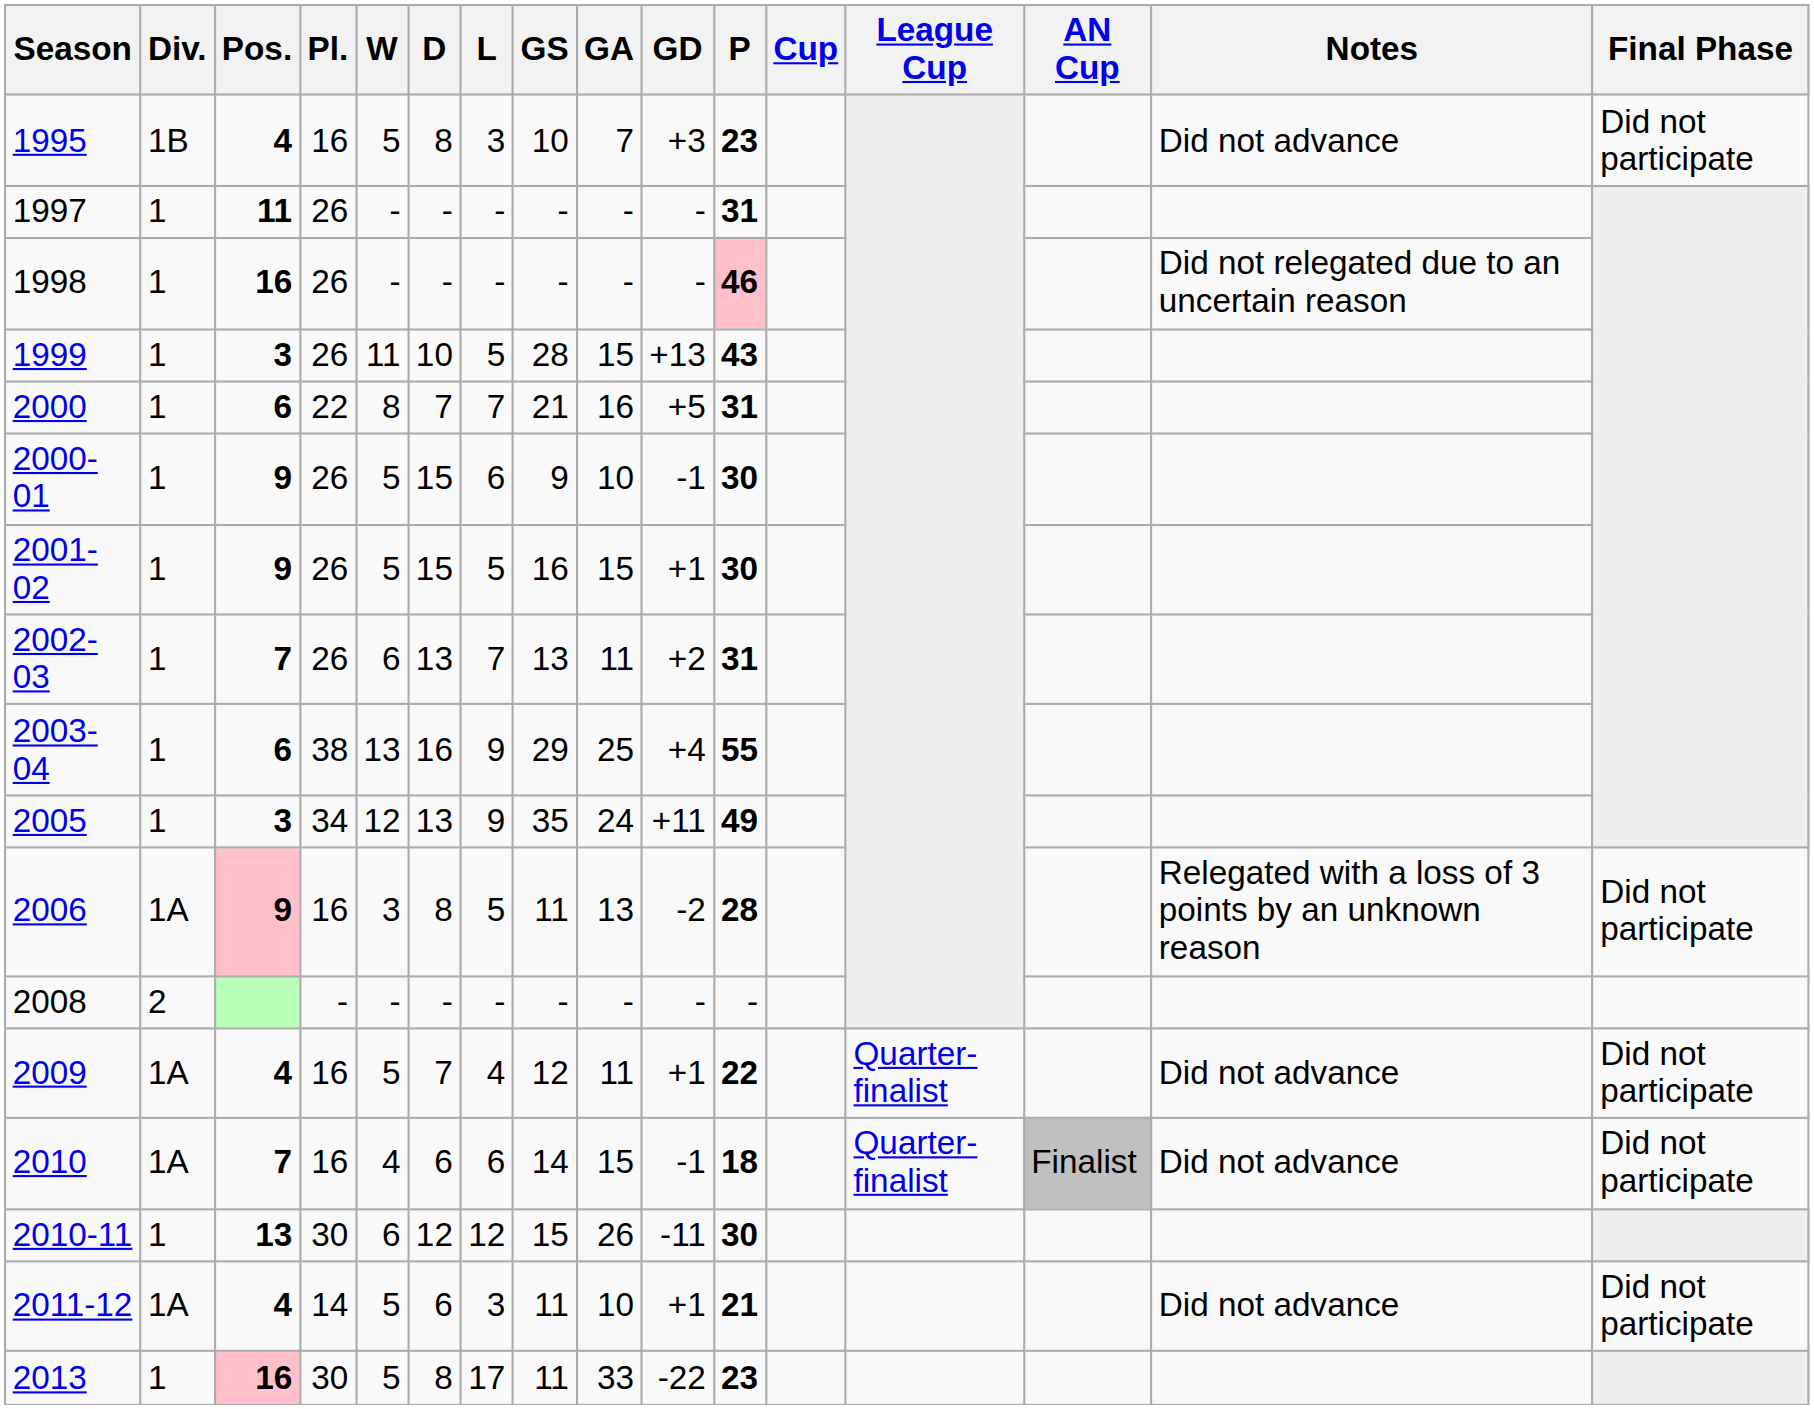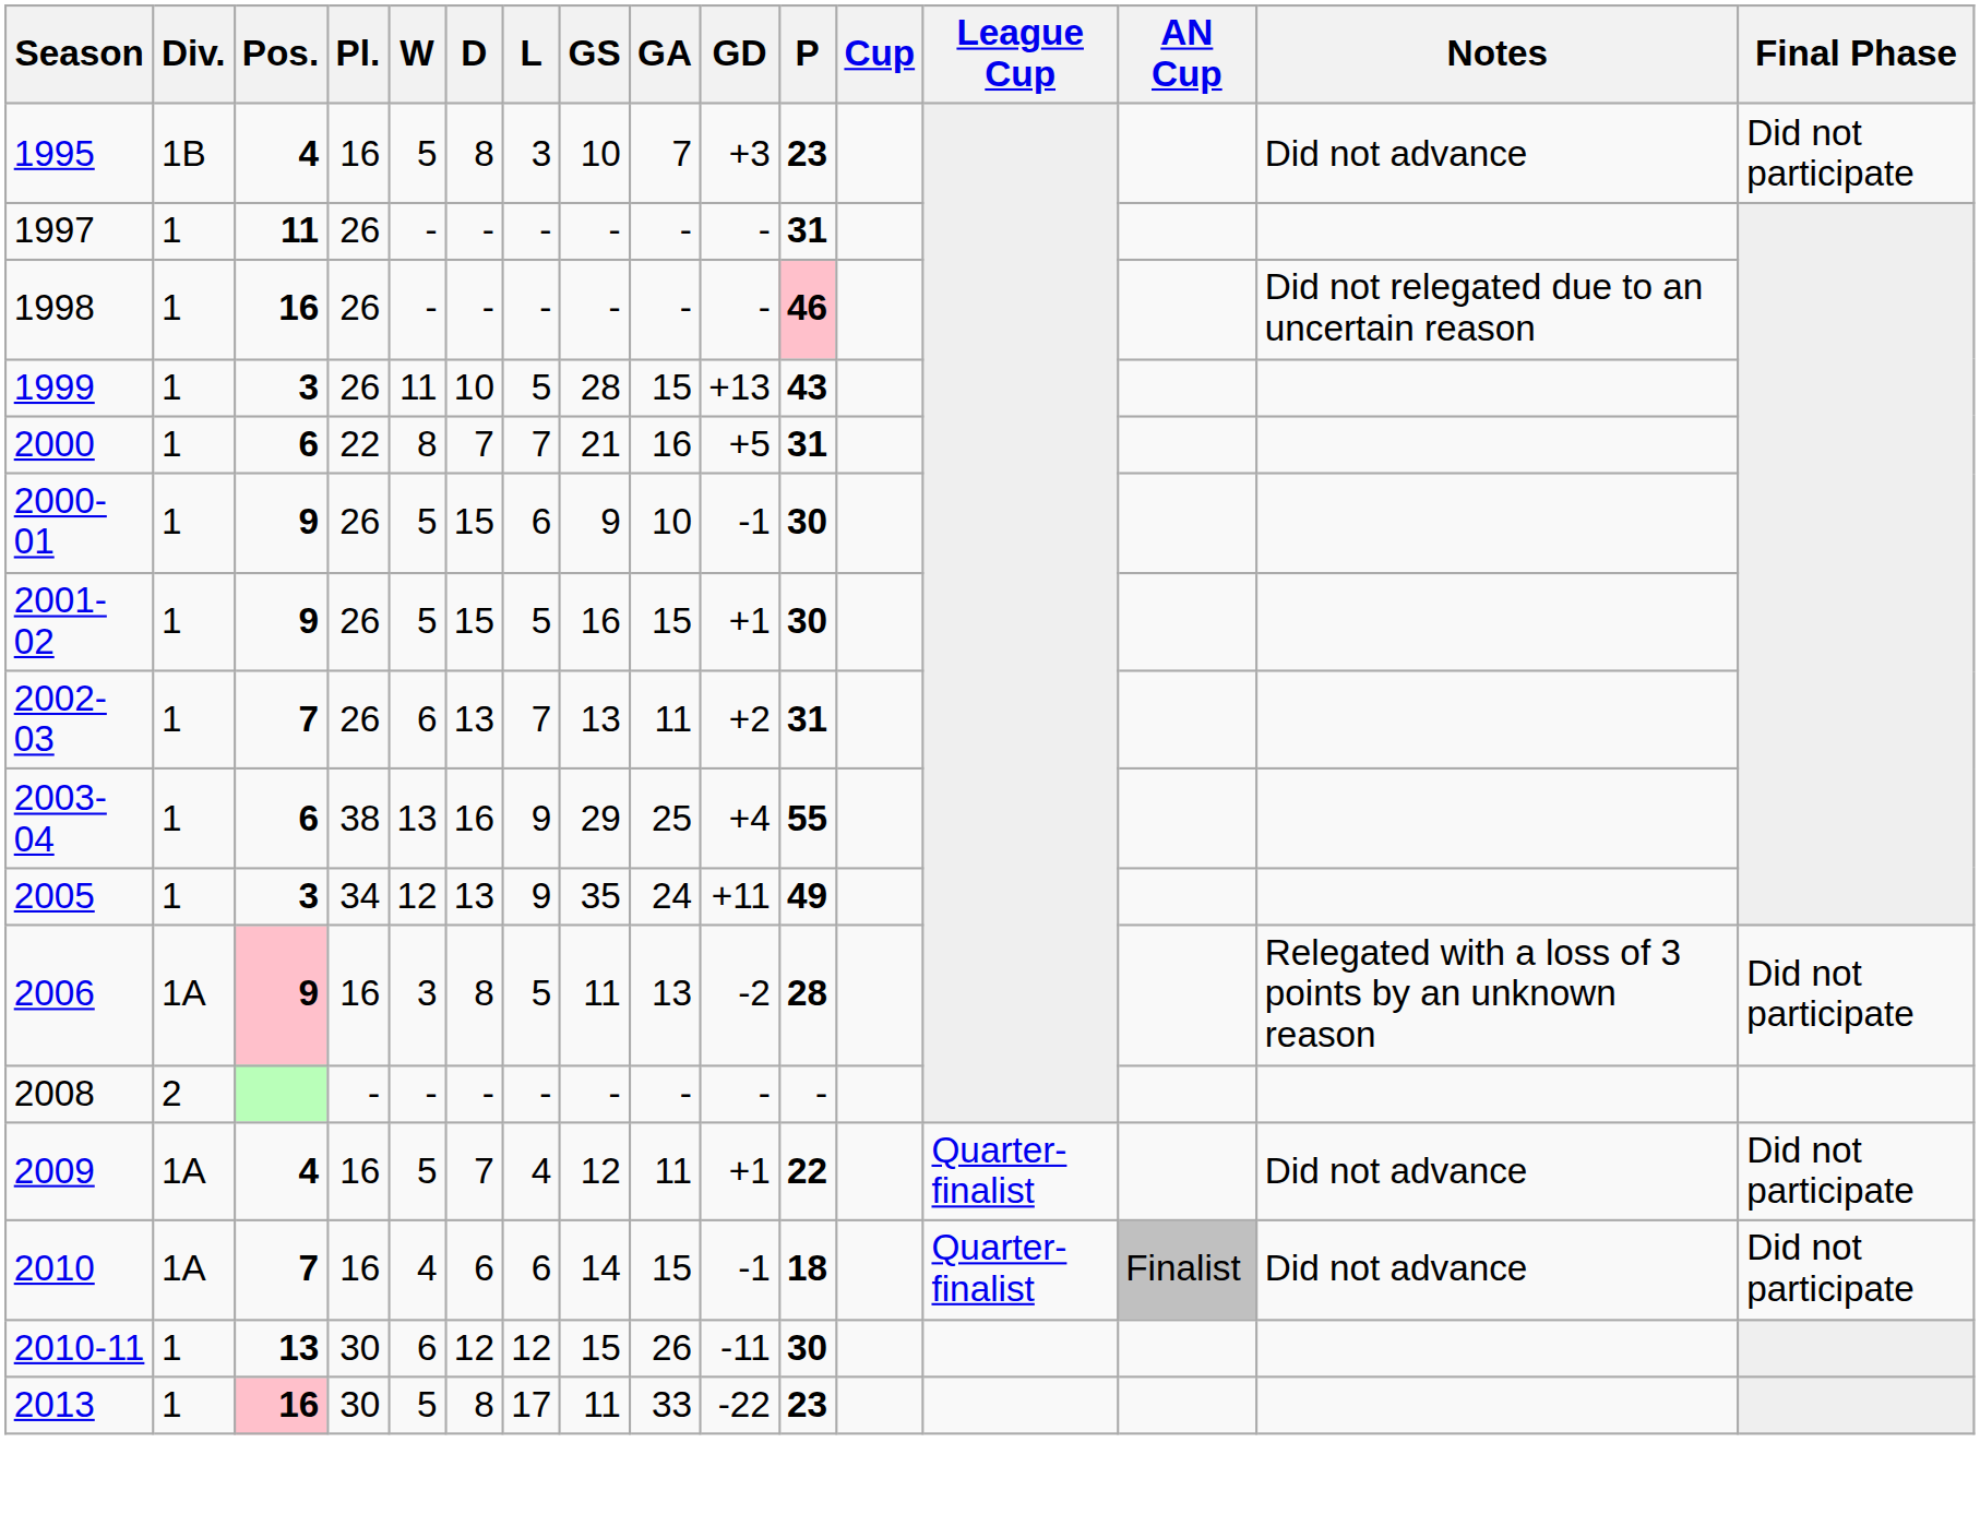 <table class="wikitable">
 <tr style="background:#efefef;">
 <th>Season</th>
 <th>Div.</th>
 <th>Pos.</th>
 <th>Pl.</th>
 <th>W</th>
 <th>D</th>
 <th>L</th>
 <th>GS</th>
 <th>GA</th>
 <th>GD</th>
 <th>P</th>
 <th><a href='#'>Cup</a></th>
 <th><a href='#'>League Cup</a></th>
 <th><a href='#'>AN Cup</a></th>
 <th>Notes</th>
 <th>Final Phase</th>
 </tr>
 <tr>
 <td><a href='#'>1995</a></td>
 <td>1B</td>
 <td align=right><strong>4</strong></td>
 <td align=right>16</td>
 <td align=right>5</td>
 <td align=right>8</td>
 <td align=right>3</td>
 <td align=right>10</td>
 <td align=right>7</td>
 <td align=right>+3</td>
 <td align=right><strong>23</strong></td>
 <td></td>
 <td rowspan="12" bgcolor=#EFEFEF></td>
 <td></td>
 <td>Did not advance</td>
 <td>Did not participate</td>
 </tr>
 <tr>
 <td>1997</td>
 <td>1</td>
 <td align=right><strong>11</strong></td>
 <td align=right>26</td>
 <td align=right>-</td>
 <td align=right>-</td>
 <td align=right>-</td>
 <td align=right>-</td>
 <td align=right>-</td>
 <td align=right>-</td>
 <td align=right><strong>31</strong></td>
 <td></td>
 <td></td>
 <td></td>
 <td rowspan="9" bgcolor=#EFEFEF></td>
 </tr>
 <tr>
 <td>1998</td>
 <td>1</td>
 <td align=right><strong>16</strong></td>
 <td align=right>26</td>
 <td align=right>-</td>
 <td align=right>-</td>
 <td align=right>-</td>
 <td align=right>-</td>
 <td align=right>-</td>
 <td align=right>-</td>
 <td align=right style="background: pink;"><strong>46</strong></td>
 <td></td>
 <td></td>
 <td>Did not relegated due to an uncertain reason</td>
 </tr>
 <tr>
 <td><a href='#'>1999</a></td>
 <td>1</td>
 <td align=right><strong>3</strong></td>
 <td align=right>26</td>
 <td align=right>11</td>
 <td align=right>10</td>
 <td align=right>5</td>
 <td align=right>28</td>
 <td align=right>15</td>
 <td align=right>+13</td>
 <td align=right><strong>43</strong></td>
 <td></td>
 <td></td>
 <td></td>
 </tr>
 <tr>
 <td><a href='#'>2000</a></td>
 <td>1</td>
 <td align=right><strong>6</strong></td>
 <td align=right>22</td>
 <td align=right>8</td>
 <td align=right>7</td>
 <td align=right>7</td>
 <td align=right>21</td>
 <td align=right>16</td>
 <td align=right>+5</td>
 <td align=right><strong>31</strong></td>
 <td></td>
 <td></td>
 <td></td>
 </tr>
 <tr>
 <td><a href='#'>2000-01</a></td>
 <td>1</td>
 <td align=right><strong>9</strong></td>
 <td align=right>26</td>
 <td align=right>5</td>
 <td align=right>15</td>
 <td align=right>6</td>
 <td align=right>9</td>
 <td align=right>10</td>
 <td align=right>-1</td>
 <td align=right><strong>30</strong></td>
 <td></td>
 <td></td>
 <td></td>
 </tr>
 <tr>
 <td><a href='#'>2001-02</a></td>
 <td>1</td>
 <td align=right><strong>9</strong></td>
 <td align=right>26</td>
 <td align=right>5</td>
 <td align=right>15</td>
 <td align=right>5</td>
 <td align=right>16</td>
 <td align=right>15</td>
 <td align=right>+1</td>
 <td align=right><strong>30</strong></td>
 <td></td>
 <td></td>
 <td></td>
 </tr>
 <tr>
 <td><a href='#'>2002-03</a></td>
 <td>1</td>
 <td align=right><strong>7</strong></td>
 <td align=right>26</td>
 <td align=right>6</td>
 <td align=right>13</td>
 <td align=right>7</td>
 <td align=right>13</td>
 <td align=right>11</td>
 <td align=right>+2</td>
 <td align=right><strong>31</strong></td>
 <td></td>
 <td></td>
 <td></td>
 </tr>
 <tr>
 <td><a href='#'>2003-04</a></td>
 <td>1</td>
 <td align=right><strong>6</strong></td>
 <td align=right>38</td>
 <td align=right>13</td>
 <td align=right>16</td>
 <td align=right>9</td>
 <td align=right>29</td>
 <td align=right>25</td>
 <td align=right>+4</td>
 <td align=right><strong>55</strong></td>
 <td></td>
 <td></td>
 <td></td>
 </tr>
 <tr>
 <td><a href='#'>2005</a></td>
 <td>1</td>
 <td align=right><strong>3</strong></td>
 <td align=right>34</td>
 <td align=right>12</td>
 <td align=right>13</td>
 <td align=right>9</td>
 <td align=right>35</td>
 <td align=right>24</td>
 <td align=right>+11</td>
 <td align=right><strong>49</strong></td>
 <td></td>
 <td></td>
 <td></td>
 </tr>
 <tr>
 <td><a href='#'>2006</a></td>
 <td>1A</td>
 <td align=right bgcolor=#FFC0CB><strong>9</strong></td>
 <td align=right>16</td>
 <td align=right>3</td>
 <td align=right>8</td>
 <td align=right>5</td>
 <td align=right>11</td>
 <td align=right>13</td>
 <td align=right>-2</td>
 <td align=right><strong>28</strong></td>
 <td></td>
 <td></td>
 <td>Relegated with a loss of 3 points by an unknown reason</td>
 <td>Did not participate</td>
 </tr>
 <tr>
 <td>2008</td>
 <td>2</td>
 <td align=right bgcolor=#B9FFB9></td>
 <td align=right>-</td>
 <td align=right>-</td>
 <td align=right>-</td>
 <td align=right>-</td>
 <td align=right>-</td>
 <td align=right>-</td>
 <td align=right>-</td>
 <td align=right>-</td>
 <td></td>
 <td></td>
 <td></td>
 <td></td>
 </tr>
 <tr>
 <td><a href='#'>2009</a></td>
 <td>1A</td>
 <td align=right><strong>4</strong></td>
 <td align=right>16</td>
 <td align=right>5</td>
 <td align=right>7</td>
 <td align=right>4</td>
 <td align=right>12</td>
 <td align=right>11</td>
 <td align=right>+1</td>
 <td align=right><strong>22</strong></td>
 <td></td>
 <td><a href='#'>Quarter-finalist</a></td>
 <td></td>
 <td>Did not advance</td>
 <td>Did not participate</td>
 </tr>
 <tr>
 <td><a href='#'>2010</a></td>
 <td>1A</td>
 <td align=right><strong>7</strong></td>
 <td align=right>16</td>
 <td align=right>4</td>
 <td align=right>6</td>
 <td align=right>6</td>
 <td align=right>14</td>
 <td align=right>15</td>
 <td align=right>-1</td>
 <td align=right><strong>18</strong></td>
 <td></td>
 <td><a href='#'>Quarter-finalist</a></td>
 <td bgcolor=silver>Finalist</td>
 <td>Did not advance</td>
 <td>Did not participate</td>
 </tr>
 <tr>
 <td><a href='#'>2010-11</a></td>
 <td>1</td>
 <td align=right><strong>13</strong></td>
 <td align=right>30</td>
 <td align=right>6</td>
 <td align=right>12</td>
 <td align=right>12</td>
 <td align=right>15</td>
 <td align=right>26</td>
 <td align=right>-11</td>
 <td align=right><strong>30</strong></td>
 <td></td>
 <td></td>
 <td></td>
 <td></td>
 <td bgcolor=#EFEFEF></td>
 </tr>
 <tr>
-<td><a href='#'>2011-12</a></td>
-<td>1A</td>
-<td align=right><strong>4</strong></td>
-<td align=right>14</td>
-<td align=right>5</td>
-<td align=right>6</td>
-<td align=right>3</td>
-<td align=right>11</td>
-<td align=right>10</td>
-<td align=right>+1</td>
-<td align=right><strong>21</strong></td>
-<td></td>
-<td></td>
-<td></td>
-<td>Did not advance</td>
-<td>Did not participate</td>
-</tr>
-<tr>
 <td><a href='#'>2013</a></td>
 <td>1</td>
 <td align=right bgcolor=#FFC0CB><strong>16</strong></td>
 <td align=right>30</td>
 <td align=right>5</td>
 <td align=right>8</td>
 <td align=right>17</td>
 <td align=right>11</td>
 <td align=right>33</td>
 <td align=right>-22</td>
 <td align=right><strong>23</strong></td>
 <td></td>
 <td></td>
 <td></td>
 <td></td>
 <td bgcolor=#EFEFEF></td>
 </tr>
 </table>
